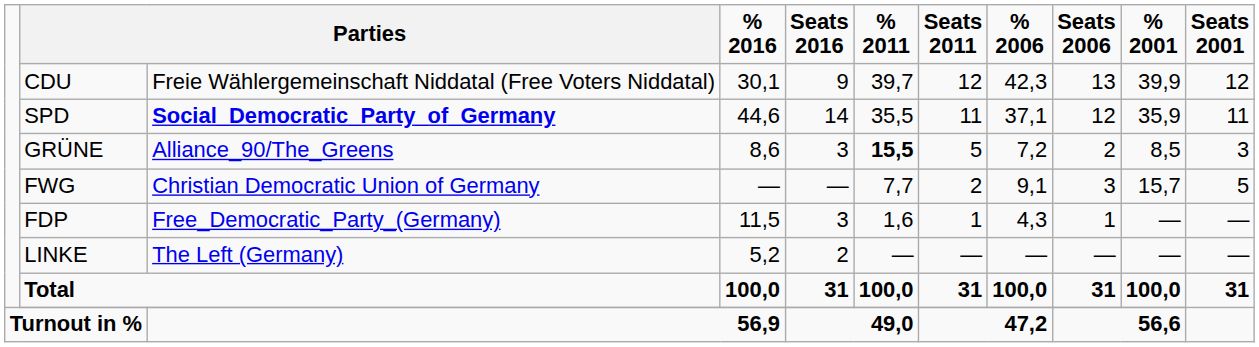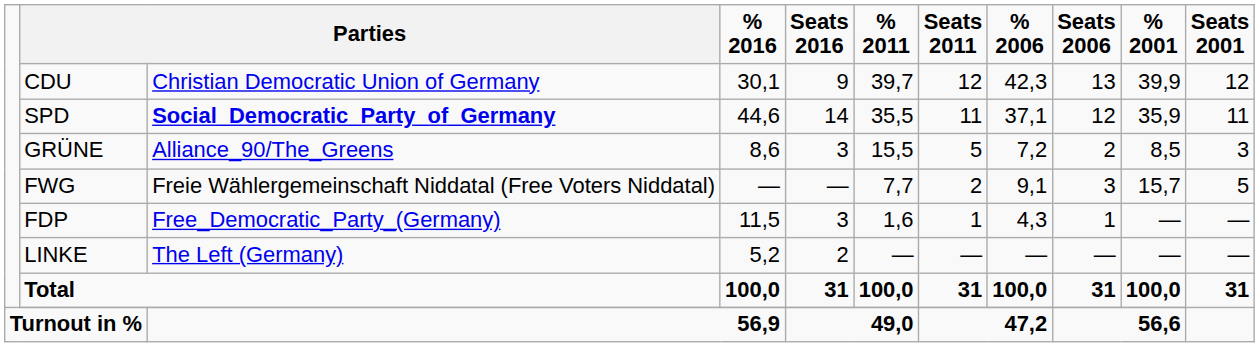 <table class="wikitable">
 <tr --  class="hintergrundfarbe5">
 <td rowspan="9"></td>
 <th colspan="2">Parties</th>
 <td align="center"><strong>%<br>2016</strong></td>
 <td align="center"><strong>Seats<br>2016</strong></td>
 <td align="center"><strong>%<br>2011</strong></td>
 <td align="center"><strong>Seats<br>2011</strong></td>
 <td align="center"><strong>%<br>2006</strong></td>
 <td align="center"><strong>Seats<br>2006</strong></td>
 <td align="center"><strong>%<br>2001</strong></td>
 <td align="center"><strong>Seats<br>2001</strong></td>
 </tr>
 <tr>
 <td>CDU</td>
-<td>Freie Wählergemeinschaft Niddatal (Free Voters Niddatal)</td>
+<td><a href='#'>Christian Democratic Union of Germany</a></td>
 <td align="right">30,1</td>
 <td align="right">9</td>
 <td align="right">39,7</td>
 <td align="right">12</td>
 <td align="right">42,3</td>
 <td align="right">13</td>
 <td align="right">39,9</td>
 <td align="right">12</td>
 </tr>
 <tr>
 <td>SPD</td>
 <td><strong><a href='#'>Social_Democratic_Party_of_Germany</a></strong></td>
 <td align="right">44,6</td>
 <td align="right">14</td>
 <td align="right">35,5</td>
 <td align="right">11</td>
 <td align="right">37,1</td>
 <td align="right">12</td>
 <td align="right">35,9</td>
 <td align="right">11</td>
 </tr>
 <tr>
 <td>GRÜNE</td>
 <td><a href='#'>Alliance_90/The_Greens</a></td>
 <td align="right">8,6</td>
 <td align="right">3</td>
-<td align="right"><strong>15,5</strong></td>
+<td align="right">15,5</td>
 <td align="right">5</td>
 <td align="right">7,2</td>
 <td align="right">2</td>
 <td align="right">8,5</td>
 <td align="right">3</td>
 </tr>
 <tr>
 <td>FWG</td>
-<td><a href='#'>Christian Democratic Union of Germany</a></td>
+<td>Freie Wählergemeinschaft Niddatal (Free Voters Niddatal)</td>
 <td align="right">—</td>
 <td align="right">—</td>
 <td align="right">7,7</td>
 <td align="right">2</td>
 <td align="right">9,1</td>
 <td align="right">3</td>
 <td align="right">15,7</td>
 <td align="right">5</td>
 </tr>
 <tr>
 <td>FDP</td>
 <td><a href='#'>Free_Democratic_Party_(Germany)</a></td>
 <td align="right">11,5</td>
 <td align="right">3</td>
 <td align="right">1,6</td>
 <td align="right">1</td>
 <td align="right">4,3</td>
 <td align="right">1</td>
 <td align="right">—</td>
 <td align="right">—</td>
 </tr>
 <tr>
 <td>LINKE</td>
 <td><a href='#'>The Left (Germany)</a></td>
 <td align="right">5,2</td>
 <td align="right">2</td>
 <td align="right">—</td>
 <td align="right">—</td>
 <td align="right">—</td>
 <td align="right">—</td>
 <td align="right">—</td>
 <td align="right">—</td>
 </tr>
 <tr class="hintergrundfarbe5">
 <td colspan="2"><strong>Total</strong></td>
 <td align="right"><strong>100,0</strong></td>
 <td align="right"><strong>31</strong></td>
 <td align="right"><strong>100,0</strong></td>
 <td align="right"><strong>31</strong></td>
 <td align="right"><strong>100,0</strong></td>
 <td align="right"><strong>31</strong></td>
 <td align="right"><strong>100,0</strong></td>
 <td align="right"><strong>31</strong></td>
 </tr>
 <tr>
 </tr>
 <tr class="hintergrundfarbe5">
 <td colspan="2"><strong>Turnout in %</strong></td>
 <td colspan="2" align="right"><strong>56,9</strong></td>
 <td colspan="2" align="right"><strong>49,0</strong></td>
 <td colspan="2" align="right"><strong>47,2</strong></td>
 <td colspan="2" align="right"><strong>56,6</strong></td>
 </tr>
 </table>
